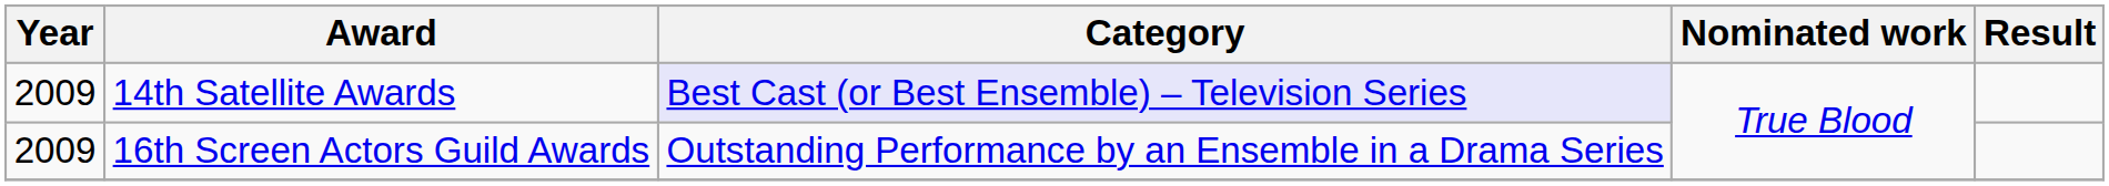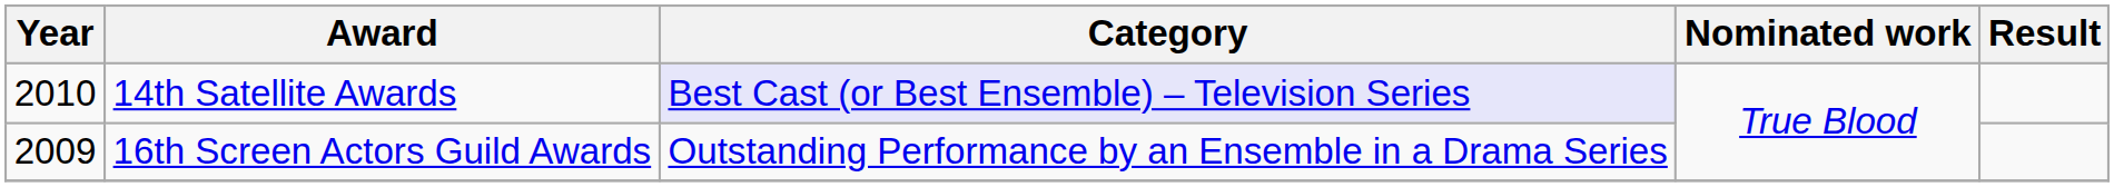 <table class="wikitable">
 <tr>
 <th>Year</th>
 <th>Award</th>
 <th>Category</th>
 <th>Nominated work</th>
 <th>Result</th>
 </tr>
 <tr>
-<td>2009</td>
+<td>2010</td>
 <td><a href='#'>14th Satellite Awards</a></td>
 <td style="background: lavender;"><a href='#'>Best Cast (or Best Ensemble) – Television Series</a></td>
 <td rowspan="2" style="text-align:center;"><em><a href='#'>True Blood</a></em></td>
 <td></td>
 </tr>
 <tr>
 <td>2009</td>
 <td><a href='#'>16th Screen Actors Guild Awards</a></td>
 <td><a href='#'>Outstanding Performance by an Ensemble in a Drama Series</a></td>
 <td></td>
 </tr>
 <tr>
 </tr>
 </table>
